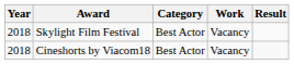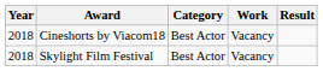 <table class="wikitable sortable">
 <tr>
 <th>Year</th>
 <th>Award</th>
 <th>Category</th>
 <th>Work</th>
 <th>Result</th>
 </tr>
 <tr>
 <td>2018</td>
-<td>Skylight Film Festival</td>
+<td>Cineshorts by Viacom18</td>
 <td>Best Actor</td>
 <td>Vacancy</td>
 <td></td>
 </tr>
 <tr>
 <td>2018</td>
-<td>Cineshorts by Viacom18</td>
+<td>Skylight Film Festival</td>
 <td>Best Actor</td>
 <td>Vacancy</td>
 <td></td>
 </tr>
 </table>
